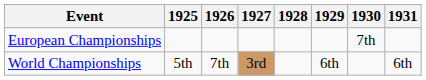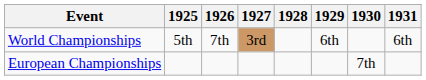 <table class="wikitable">
 <tr>
 <th>Event</th>
 <th>1925</th>
 <th>1926</th>
 <th>1927</th>
 <th>1928</th>
 <th>1929</th>
 <th>1930</th>
 <th>1931</th>
 </tr>
 <tr>
+<td><a href='#'>World Championships</a></td>
+<td align="center">5th</td>
+<td align="center">7th</td>
+<td align="center" bgcolor="cc9966">3rd</td>
+<td></td>
+<td align="center">6th</td>
+<td></td>
+<td align="center">6th</td>
+</tr>
+<tr>
 <td><a href='#'>European Championships</a></td>
 <td></td>
 <td></td>
 <td></td>
 <td></td>
 <td></td>
 <td align="center">7th</td>
 <td></td>
 </tr>
-<tr>
-<td><a href='#'>World Championships</a></td>
-<td align="center">5th</td>
-<td align="center">7th</td>
-<td align="center" bgcolor="cc9966">3rd</td>
-<td></td>
-<td align="center">6th</td>
-<td></td>
-<td align="center">6th</td>
-</tr>
 </table>
